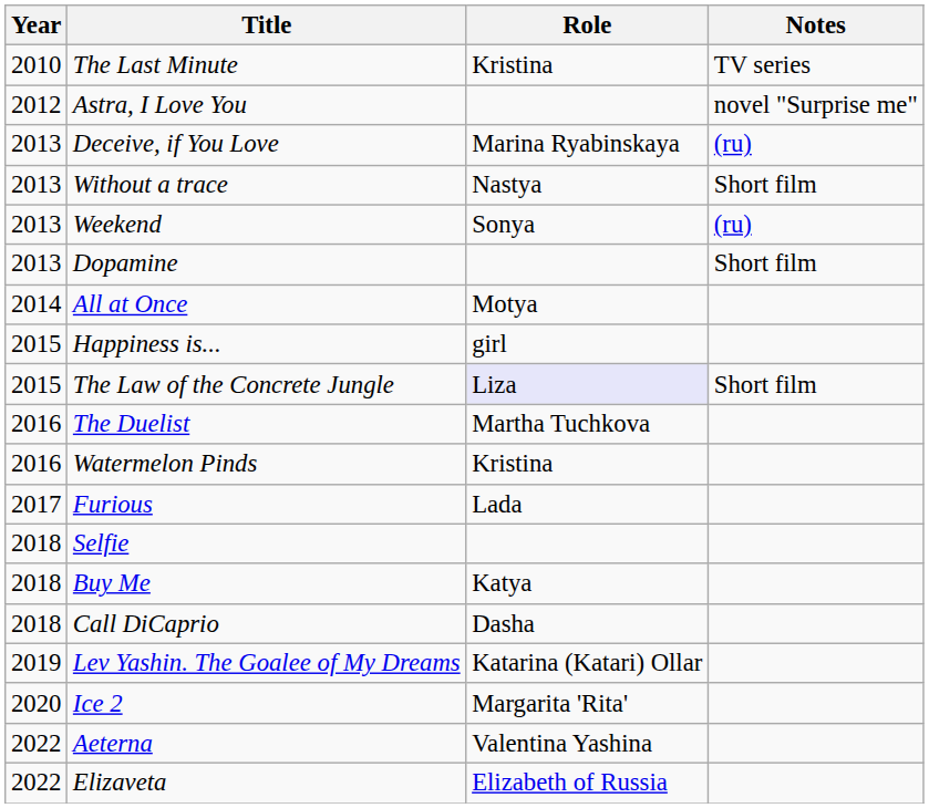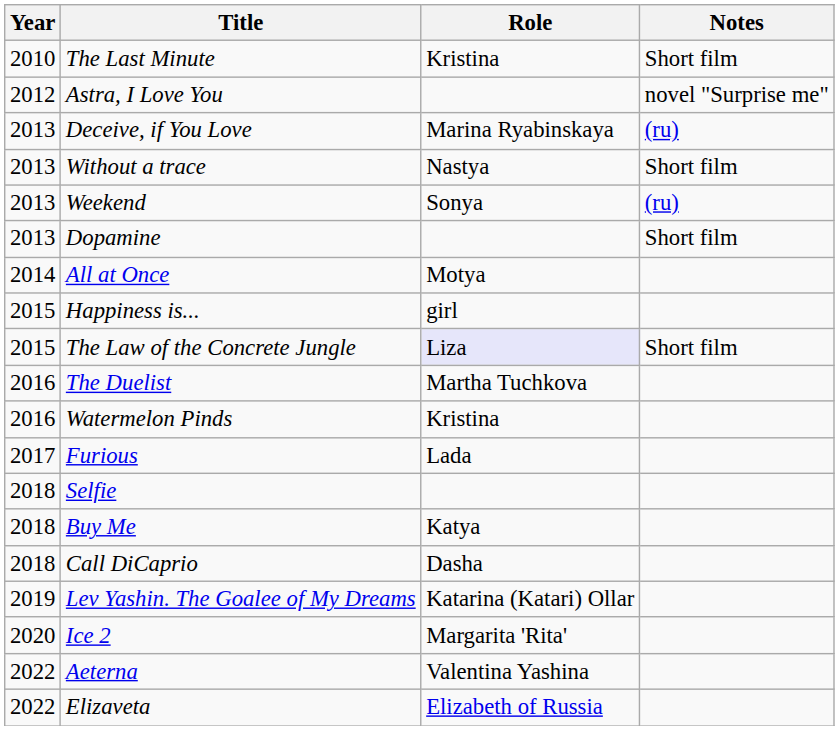 <table class="wikitable sortable">
 <tr>
 <th>Year</th>
 <th>Title</th>
 <th>Role</th>
 <th>Notes</th>
 </tr>
 <tr>
 <td>2010</td>
 <td><em>The Last Minute</em></td>
 <td>Kristina</td>
-<td>TV series</td>
+<td>Short film</td>
 </tr>
 <tr>
 <td>2012</td>
 <td><em>Astra, I Love You</em></td>
 <td></td>
 <td>novel "Surprise me"</td>
 </tr>
 <tr>
 <td>2013</td>
 <td><em>Deceive, if You Love</em></td>
 <td>Marina Ryabinskaya</td>
 <td><a href='#'>(ru)</a></td>
 </tr>
 <tr>
 <td>2013</td>
 <td><em>Without a trace</em></td>
 <td>Nastya</td>
 <td>Short film</td>
 </tr>
 <tr>
 <td>2013</td>
 <td><em>Weekend</em></td>
 <td>Sonya</td>
 <td><a href='#'>(ru)</a></td>
 </tr>
 <tr>
 <td>2013</td>
 <td><em>Dopamine</em></td>
 <td></td>
 <td>Short film</td>
 </tr>
 <tr>
 <td>2014</td>
 <td><em><a href='#'>All at Once</a></em></td>
 <td>Motya</td>
 <td></td>
 </tr>
 <tr>
 <td>2015</td>
 <td><em>Happiness is...</em></td>
 <td>girl</td>
 <td></td>
 </tr>
 <tr>
 <td>2015</td>
 <td><em>The Law of the Concrete Jungle</em></td>
 <td style="background: lavender;">Liza</td>
 <td>Short film</td>
 </tr>
 <tr>
 <td>2016</td>
 <td><em><a href='#'>The Duelist</a></em></td>
 <td>Martha Tuchkova</td>
 <td></td>
 </tr>
 <tr>
 <td>2016</td>
 <td><em>Watermelon Pinds</em></td>
 <td>Kristina</td>
 <td></td>
 </tr>
 <tr>
 <td>2017</td>
 <td><em><a href='#'>Furious</a></em></td>
 <td>Lada</td>
 <td></td>
 </tr>
 <tr>
 <td>2018</td>
 <td><em><a href='#'>Selfie</a></em></td>
 <td></td>
 <td></td>
 </tr>
 <tr>
 <td>2018</td>
 <td><em><a href='#'>Buy Me</a></em></td>
 <td>Katya</td>
 <td></td>
 </tr>
 <tr>
 <td>2018</td>
 <td><em>Call DiCaprio</em></td>
 <td>Dasha</td>
 <td></td>
 </tr>
 <tr>
 <td>2019</td>
 <td><em><a href='#'>Lev Yashin. The Goalee of My Dreams</a></em></td>
 <td>Katarina (Katari) Ollar</td>
 <td></td>
 </tr>
 <tr>
 <td>2020</td>
 <td><em><a href='#'>Ice 2</a></em></td>
 <td>Margarita 'Rita'</td>
 <td></td>
 </tr>
 <tr>
 <td>2022</td>
 <td><em><a href='#'>Aeterna</a></em></td>
 <td>Valentina Yashina</td>
 <td></td>
 </tr>
 <tr>
 <td>2022</td>
 <td><em>Elizaveta</em></td>
 <td><a href='#'>Elizabeth of Russia</a></td>
 <td></td>
 </tr>
 </table>
